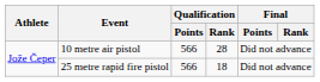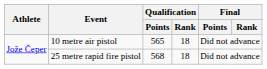 <table class="wikitable" style="font-size:90%; text-align:center">
 <tr>
 <th rowspan="2">Athlete</th>
 <th rowspan="2">Event</th>
 <th colspan="2">Qualification</th>
 <th colspan="2">Final</th>
 </tr>
 <tr>
 <th>Points</th>
 <th>Rank</th>
 <th>Points</th>
 <th>Rank</th>
 </tr>
 <tr>
 <td align="left" rowspan=2><a href='#'>Jože Čeper</a></td>
 <td align="left">10 metre air pistol</td>
-<td>566</td>
-<td>28</td>
+<td>565</td>
+<td>18</td>
 <td colspan="2">Did not advance</td>
 </tr>
 <tr>
 <td align="left">25 metre rapid fire pistol</td>
-<td>566</td>
+<td>568</td>
 <td>18</td>
 <td colspan="2">Did not advance</td>
 </tr>
 </table>
